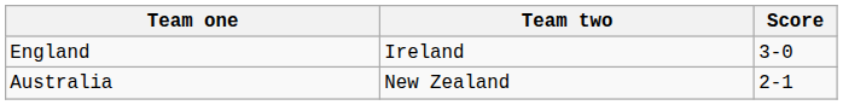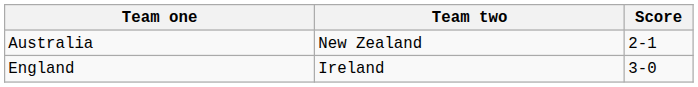 <table class="wikitable">
 <tr>
 <th width=250>Team one</th>
 <th width=250>Team two</th>
 <th width=50>Score</th>
 </tr>
 <tr>
+<td> Australia</td>
+<td> New Zealand</td>
+<td>2-1</td>
+</tr>
+<tr>
 <td> England</td>
 <td> Ireland</td>
 <td>3-0</td>
 </tr>
-<tr>
-<td> Australia</td>
-<td> New Zealand</td>
-<td>2-1</td>
-</tr>
 </table>
